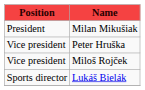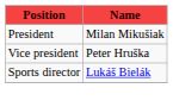 <table class=wikitable>
 <tr>
 <th style="color:#270000; background:#f54242;">Position</th>
 <th style="color:#270000; background:#f54242;">Name</th>
 </tr>
 <tr>
 <td>President</td>
 <td> Milan Mikušiak</td>
 </tr>
 <tr>
 <td>Vice president</td>
 <td> Peter Hruška</td>
 </tr>
 <tr>
-<td>Vice president</td>
-<td> Miloš Rojček</td>
-</tr>
-<tr>
 <td>Sports director</td>
 <td> <a href='#'>Lukáš Bielák</a></td>
 </tr>
 <tr>
 </tr>
 </table>
